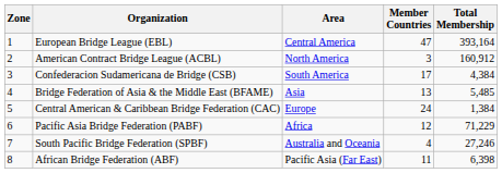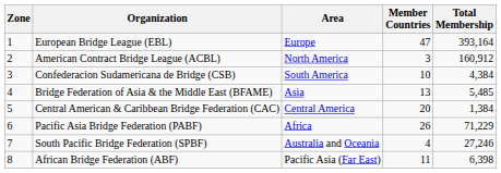 <table class=wikitable>
 <tr>
 <th>Zone</th>
 <th>Organization</th>
 <th>Area</th>
 <th>Member<br>Countries</th>
 <th>Total<br>Membership</th>
 </tr>
 <tr>
 <td>1</td>
 <td>European Bridge League (EBL)</td>
-<td><a href='#'>Central America</a></td>
+<td><a href='#'>Europe</a></td>
 <td align="right">47</td>
 <td align="right">393,164</td>
 </tr>
 <tr>
 <td>2</td>
 <td>American Contract Bridge League (ACBL)</td>
 <td><a href='#'>North America</a></td>
 <td align="right">3</td>
 <td align="right">160,912</td>
 </tr>
 <tr>
 <td>3</td>
 <td>Confederacion Sudamericana de Bridge (CSB)</td>
 <td><a href='#'>South America</a></td>
-<td align="right">17</td>
+<td align="right">10</td>
 <td align="right">4,384</td>
 </tr>
 <tr>
 <td>4</td>
 <td>Bridge Federation of Asia & the Middle East (BFAME)</td>
 <td><a href='#'>Asia</a></td>
 <td align="right">13</td>
 <td align="right">5,485</td>
 </tr>
 <tr>
 <td>5</td>
 <td>Central American & Caribbean Bridge Federation (CAC)</td>
-<td><a href='#'>Europe</a></td>
-<td align="right">24</td>
+<td><a href='#'>Central America</a></td>
+<td align="right">20</td>
 <td align="right">1,384</td>
 </tr>
 <tr>
 <td>6</td>
 <td>Pacific Asia Bridge Federation (PABF)</td>
 <td><a href='#'>Africa</a></td>
-<td align="right">12</td>
+<td align="right">26</td>
 <td align="right">71,229</td>
 </tr>
 <tr>
 <td>7</td>
 <td>South Pacific Bridge Federation (SPBF)</td>
 <td><a href='#'>Australia</a> and <a href='#'>Oceania</a></td>
 <td align="right">4</td>
 <td align="right">27,246</td>
 </tr>
 <tr>
 <td>8</td>
 <td>African Bridge Federation (ABF)</td>
 <td>Pacific Asia (<a href='#'>Far East</a>)</td>
 <td align="right">11</td>
 <td align="right">6,398</td>
 </tr>
 </table>
